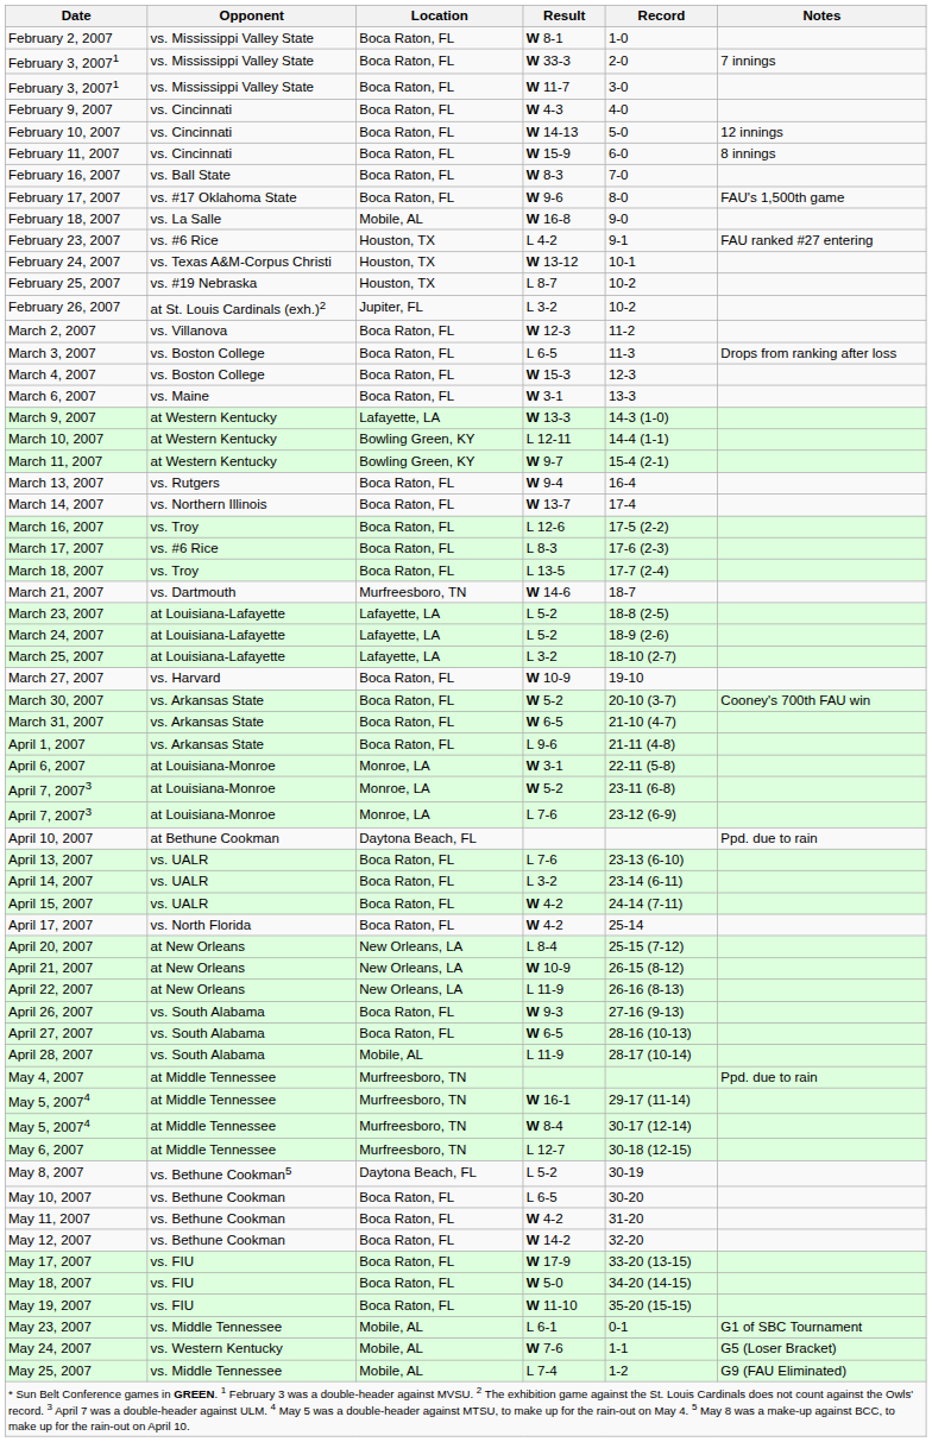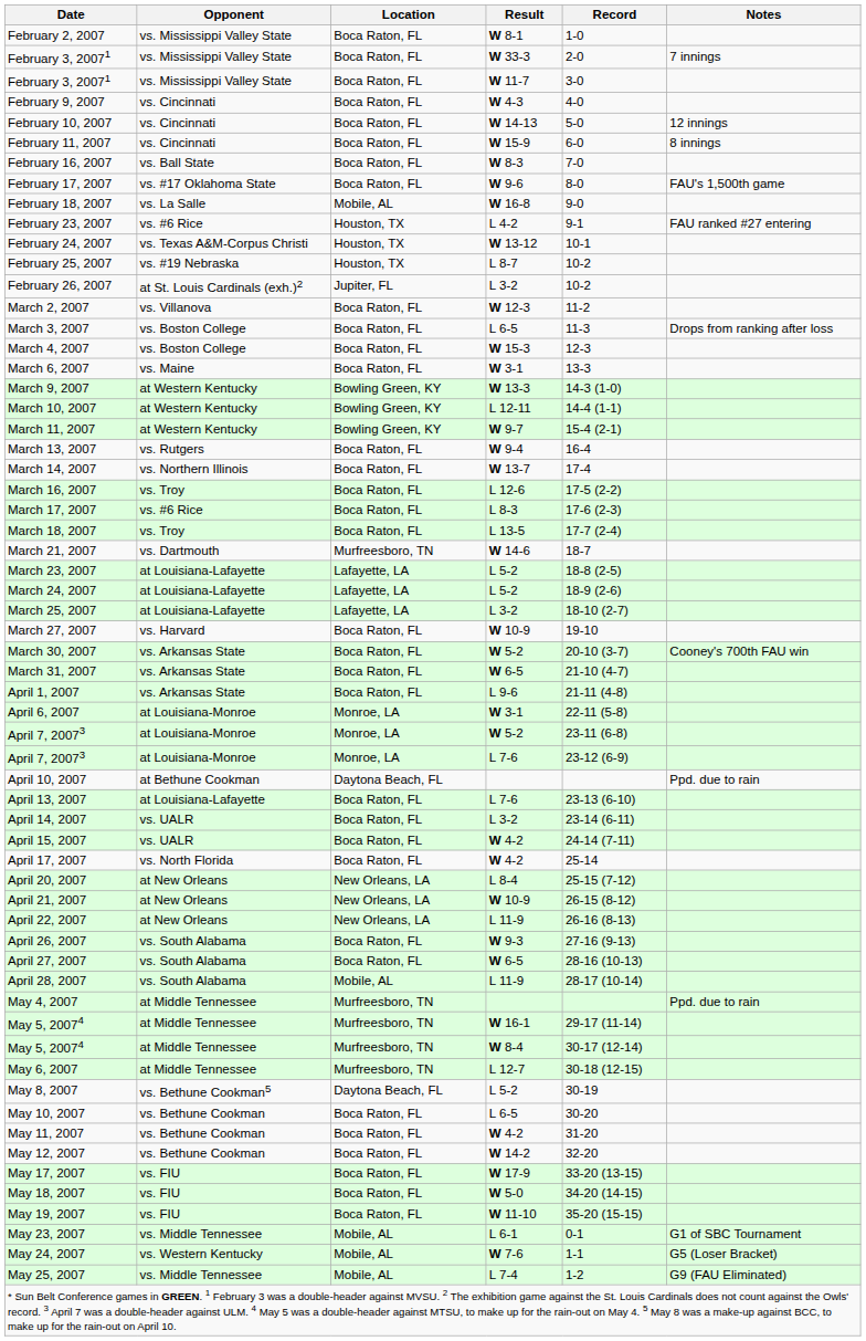 <table class="wikitable" width="68%">
 <tr>
 <th>Date</th>
 <th>Opponent</th>
 <th>Location</th>
 <th>Result</th>
 <th>Record</th>
 <th>Notes</th>
 </tr>
 <tr>
 <td>February 2, 2007</td>
 <td>vs. Mississippi Valley State</td>
 <td>Boca Raton, FL</td>
 <td><strong>W</strong> 8-1</td>
 <td>1-0</td>
 <td></td>
 </tr>
 <tr>
 <td>February 3, 2007<sup>1</sup></td>
 <td>vs. Mississippi Valley State</td>
 <td>Boca Raton, FL</td>
 <td><strong>W</strong> 33-3</td>
 <td>2-0</td>
 <td>7 innings</td>
 </tr>
 <tr>
 <td>February 3, 2007<sup>1</sup></td>
 <td>vs. Mississippi Valley State</td>
 <td>Boca Raton, FL</td>
 <td><strong>W</strong> 11-7</td>
 <td>3-0</td>
 <td></td>
 </tr>
 <tr>
 <td>February 9, 2007</td>
 <td>vs. Cincinnati</td>
 <td>Boca Raton, FL</td>
 <td><strong>W</strong> 4-3</td>
 <td>4-0</td>
 <td></td>
 </tr>
 <tr>
 <td>February 10, 2007</td>
 <td>vs. Cincinnati</td>
 <td>Boca Raton, FL</td>
 <td><strong>W</strong> 14-13</td>
 <td>5-0</td>
 <td>12 innings</td>
 </tr>
 <tr>
 <td>February 11, 2007</td>
 <td>vs. Cincinnati</td>
 <td>Boca Raton, FL</td>
 <td><strong>W</strong> 15-9</td>
 <td>6-0</td>
 <td>8 innings</td>
 </tr>
 <tr>
 <td>February 16, 2007</td>
 <td>vs. Ball State</td>
 <td>Boca Raton, FL</td>
 <td><strong>W</strong> 8-3</td>
 <td>7-0</td>
 <td></td>
 </tr>
 <tr>
 <td>February 17, 2007</td>
 <td>vs. #17 Oklahoma State</td>
 <td>Boca Raton, FL</td>
 <td><strong>W</strong> 9-6</td>
 <td>8-0</td>
 <td>FAU's 1,500th game</td>
 </tr>
 <tr>
 <td>February 18, 2007</td>
 <td>vs. La Salle</td>
 <td>Mobile, AL</td>
 <td><strong>W</strong> 16-8</td>
 <td>9-0</td>
 <td></td>
 </tr>
 <tr>
 <td>February 23, 2007</td>
 <td>vs. #6 Rice</td>
 <td>Houston, TX</td>
 <td>L 4-2</td>
 <td>9-1</td>
 <td>FAU ranked #27 entering</td>
 </tr>
 <tr>
 <td>February 24, 2007</td>
 <td>vs. Texas A&M-Corpus Christi</td>
 <td>Houston, TX</td>
 <td><strong>W</strong> 13-12</td>
 <td>10-1</td>
 <td></td>
 </tr>
 <tr>
 <td>February 25, 2007</td>
 <td>vs. #19 Nebraska</td>
 <td>Houston, TX</td>
 <td>L 8-7</td>
 <td>10-2</td>
 <td></td>
 </tr>
 <tr>
 <td>February 26, 2007</td>
 <td>at St. Louis Cardinals (exh.)<sup>2</sup></td>
 <td>Jupiter, FL</td>
 <td>L 3-2</td>
 <td>10-2</td>
 <td></td>
 </tr>
 <tr>
 <td>March 2, 2007</td>
 <td>vs. Villanova</td>
 <td>Boca Raton, FL</td>
 <td><strong>W</strong> 12-3</td>
 <td>11-2</td>
 <td></td>
 </tr>
 <tr>
 <td>March 3, 2007</td>
 <td>vs. Boston College</td>
 <td>Boca Raton, FL</td>
 <td>L 6-5</td>
 <td>11-3</td>
 <td>Drops from ranking after loss</td>
 </tr>
 <tr>
 <td>March 4, 2007</td>
 <td>vs. Boston College</td>
 <td>Boca Raton, FL</td>
 <td><strong>W</strong> 15-3</td>
 <td>12-3</td>
 <td></td>
 </tr>
 <tr>
 <td>March 6, 2007</td>
 <td>vs. Maine</td>
 <td>Boca Raton, FL</td>
 <td><strong>W</strong> 3-1</td>
 <td>13-3</td>
 <td></td>
 </tr>
 <tr style="background: #ddffdd;">
 <td>March 9, 2007</td>
 <td>at Western Kentucky</td>
-<td>Lafayette, LA</td>
+<td>Bowling Green, KY</td>
 <td><strong>W</strong> 13-3</td>
 <td>14-3 (1-0)</td>
 <td></td>
 </tr>
 <tr style="background: #ddffdd;">
 <td>March 10, 2007</td>
 <td>at Western Kentucky</td>
 <td>Bowling Green, KY</td>
 <td>L 12-11</td>
 <td>14-4 (1-1)</td>
 <td></td>
 </tr>
 <tr style="background: #ddffdd;">
 <td>March 11, 2007</td>
 <td>at Western Kentucky</td>
 <td>Bowling Green, KY</td>
 <td><strong>W</strong> 9-7</td>
 <td>15-4 (2-1)</td>
 <td></td>
 </tr>
 <tr>
 <td>March 13, 2007</td>
 <td>vs. Rutgers</td>
 <td>Boca Raton, FL</td>
 <td><strong>W</strong> 9-4</td>
 <td>16-4</td>
 <td></td>
 </tr>
 <tr>
 <td>March 14, 2007</td>
 <td>vs. Northern Illinois</td>
 <td>Boca Raton, FL</td>
 <td><strong>W</strong> 13-7</td>
 <td>17-4</td>
 <td></td>
 </tr>
 <tr style="background: #ddffdd;">
 <td>March 16, 2007</td>
 <td>vs. Troy</td>
 <td>Boca Raton, FL</td>
 <td>L 12-6</td>
 <td>17-5 (2-2)</td>
 <td></td>
 </tr>
 <tr style="background: #ddffdd;">
 <td>March 17, 2007</td>
 <td>vs. #6 Rice</td>
 <td>Boca Raton, FL</td>
 <td>L 8-3</td>
 <td>17-6 (2-3)</td>
 <td></td>
 </tr>
 <tr style="background: #ddffdd;">
 <td>March 18, 2007</td>
 <td>vs. Troy</td>
 <td>Boca Raton, FL</td>
 <td>L 13-5</td>
 <td>17-7 (2-4)</td>
 <td></td>
 </tr>
 <tr>
 <td>March 21, 2007</td>
 <td>vs. Dartmouth</td>
 <td>Murfreesboro, TN</td>
 <td><strong>W</strong> 14-6</td>
 <td>18-7</td>
 <td></td>
 </tr>
 <tr style="background: #ddffdd;">
 <td>March 23, 2007</td>
 <td>at Louisiana-Lafayette</td>
 <td>Lafayette, LA</td>
 <td>L 5-2</td>
 <td>18-8 (2-5)</td>
 <td></td>
 </tr>
 <tr style="background: #ddffdd;">
 <td>March 24, 2007</td>
 <td>at Louisiana-Lafayette</td>
 <td>Lafayette, LA</td>
 <td>L 5-2</td>
 <td>18-9 (2-6)</td>
 <td></td>
 </tr>
 <tr style="background: #ddffdd;">
 <td>March 25, 2007</td>
 <td>at Louisiana-Lafayette</td>
 <td>Lafayette, LA</td>
 <td>L 3-2</td>
 <td>18-10 (2-7)</td>
 <td></td>
 </tr>
 <tr>
 <td>March 27, 2007</td>
 <td>vs. Harvard</td>
 <td>Boca Raton, FL</td>
 <td><strong>W</strong> 10-9</td>
 <td>19-10</td>
 <td></td>
 </tr>
 <tr style="background: #ddffdd;">
 <td>March 30, 2007</td>
 <td>vs. Arkansas State</td>
 <td>Boca Raton, FL</td>
 <td><strong>W</strong> 5-2</td>
 <td>20-10 (3-7)</td>
 <td>Cooney's 700th FAU win</td>
 </tr>
 <tr style="background: #ddffdd;">
 <td>March 31, 2007</td>
 <td>vs. Arkansas State</td>
 <td>Boca Raton, FL</td>
 <td><strong>W</strong> 6-5</td>
 <td>21-10 (4-7)</td>
 <td></td>
 </tr>
 <tr style="background: #ddffdd;">
 <td>April 1, 2007</td>
 <td>vs. Arkansas State</td>
 <td>Boca Raton, FL</td>
 <td>L 9-6</td>
 <td>21-11 (4-8)</td>
 <td></td>
 </tr>
 <tr style="background: #ddffdd;">
 <td>April 6, 2007</td>
 <td>at Louisiana-Monroe</td>
 <td>Monroe, LA</td>
 <td><strong>W</strong> 3-1</td>
 <td>22-11 (5-8)</td>
 <td></td>
 </tr>
 <tr style="background: #ddffdd;">
 <td>April 7, 2007<sup>3</sup></td>
 <td>at Louisiana-Monroe</td>
 <td>Monroe, LA</td>
 <td><strong>W</strong> 5-2</td>
 <td>23-11 (6-8)</td>
 <td></td>
 </tr>
 <tr style="background: #ddffdd;">
 <td>April 7, 2007<sup>3</sup></td>
 <td>at Louisiana-Monroe</td>
 <td>Monroe, LA</td>
 <td>L 7-6</td>
 <td>23-12 (6-9)</td>
 <td></td>
 </tr>
 <tr>
 <td>April 10, 2007</td>
 <td>at Bethune Cookman</td>
 <td>Daytona Beach, FL</td>
 <td></td>
 <td></td>
 <td>Ppd. due to rain</td>
 </tr>
 <tr style="background: #ddffdd;">
 <td>April 13, 2007</td>
-<td>vs. UALR</td>
+<td>at Louisiana-Lafayette</td>
 <td>Boca Raton, FL</td>
 <td>L 7-6</td>
 <td>23-13 (6-10)</td>
 <td></td>
 </tr>
 <tr style="background: #ddffdd;">
 <td>April 14, 2007</td>
 <td>vs. UALR</td>
 <td>Boca Raton, FL</td>
 <td>L 3-2</td>
 <td>23-14 (6-11)</td>
 <td></td>
 </tr>
 <tr style="background: #ddffdd;">
 <td>April 15, 2007</td>
 <td>vs. UALR</td>
 <td>Boca Raton, FL</td>
 <td><strong>W</strong> 4-2</td>
 <td>24-14 (7-11)</td>
 <td></td>
 </tr>
 <tr>
 <td>April 17, 2007</td>
 <td>vs. North Florida</td>
 <td>Boca Raton, FL</td>
 <td><strong>W</strong> 4-2</td>
 <td>25-14</td>
 <td></td>
 </tr>
 <tr style="background: #ddffdd;">
 <td>April 20, 2007</td>
 <td>at New Orleans</td>
 <td>New Orleans, LA</td>
 <td>L 8-4</td>
 <td>25-15 (7-12)</td>
 <td></td>
 </tr>
 <tr style="background: #ddffdd;">
 <td>April 21, 2007</td>
 <td>at New Orleans</td>
 <td>New Orleans, LA</td>
 <td><strong>W</strong> 10-9</td>
 <td>26-15 (8-12)</td>
 <td></td>
 </tr>
 <tr style="background: #ddffdd;">
 <td>April 22, 2007</td>
 <td>at New Orleans</td>
 <td>New Orleans, LA</td>
 <td>L 11-9</td>
 <td>26-16 (8-13)</td>
 <td></td>
 </tr>
 <tr style="background: #ddffdd;">
 <td>April 26, 2007</td>
 <td>vs. South Alabama</td>
 <td>Boca Raton, FL</td>
 <td><strong>W</strong> 9-3</td>
 <td>27-16 (9-13)</td>
 <td></td>
 </tr>
 <tr style="background: #ddffdd;">
 <td>April 27, 2007</td>
 <td>vs. South Alabama</td>
 <td>Boca Raton, FL</td>
 <td><strong>W</strong> 6-5</td>
 <td>28-16 (10-13)</td>
 <td></td>
 </tr>
 <tr style="background: #ddffdd;">
 <td>April 28, 2007</td>
 <td>vs. South Alabama</td>
 <td>Mobile, AL</td>
 <td>L 11-9</td>
 <td>28-17 (10-14)</td>
 <td></td>
 </tr>
 <tr style="background: #ddffdd;">
 <td>May 4, 2007</td>
 <td>at Middle Tennessee</td>
 <td>Murfreesboro, TN</td>
 <td></td>
 <td></td>
 <td>Ppd. due to rain</td>
 </tr>
 <tr style="background: #ddffdd;">
 <td>May 5, 2007<sup>4</sup></td>
 <td>at Middle Tennessee</td>
 <td>Murfreesboro, TN</td>
 <td><strong>W</strong> 16-1</td>
 <td>29-17 (11-14)</td>
 <td></td>
 </tr>
 <tr style="background: #ddffdd;">
 <td>May 5, 2007<sup>4</sup></td>
 <td>at Middle Tennessee</td>
 <td>Murfreesboro, TN</td>
 <td><strong>W</strong> 8-4</td>
 <td>30-17 (12-14)</td>
 <td></td>
 </tr>
 <tr style="background: #ddffdd;">
 <td>May 6, 2007</td>
 <td>at Middle Tennessee</td>
 <td>Murfreesboro, TN</td>
 <td>L 12-7</td>
 <td>30-18 (12-15)</td>
 <td></td>
 </tr>
 <tr>
 <td>May 8, 2007</td>
 <td>vs. Bethune Cookman<sup>5</sup></td>
 <td>Daytona Beach, FL</td>
 <td>L 5-2</td>
 <td>30-19</td>
 <td></td>
 </tr>
 <tr>
 <td>May 10, 2007</td>
 <td>vs. Bethune Cookman</td>
 <td>Boca Raton, FL</td>
 <td>L 6-5</td>
 <td>30-20</td>
 <td></td>
 </tr>
 <tr>
 <td>May 11, 2007</td>
 <td>vs. Bethune Cookman</td>
 <td>Boca Raton, FL</td>
 <td><strong>W</strong> 4-2</td>
 <td>31-20</td>
 <td></td>
 </tr>
 <tr>
 <td>May 12, 2007</td>
 <td>vs. Bethune Cookman</td>
 <td>Boca Raton, FL</td>
 <td><strong>W</strong> 14-2</td>
 <td>32-20</td>
 <td></td>
 </tr>
 <tr style="background: #ddffdd;">
 <td>May 17, 2007</td>
 <td>vs. FIU</td>
 <td>Boca Raton, FL</td>
 <td><strong>W</strong> 17-9</td>
 <td>33-20 (13-15)</td>
 <td></td>
 </tr>
 <tr style="background: #ddffdd;">
 <td>May 18, 2007</td>
 <td>vs. FIU</td>
 <td>Boca Raton, FL</td>
 <td><strong>W</strong> 5-0</td>
 <td>34-20 (14-15)</td>
 <td></td>
 </tr>
 <tr style="background: #ddffdd;">
 <td>May 19, 2007</td>
 <td>vs. FIU</td>
 <td>Boca Raton, FL</td>
 <td><strong>W</strong> 11-10</td>
 <td>35-20 (15-15)</td>
 <td></td>
 </tr>
 <tr style="background: #ddffdd;">
 <td>May 23, 2007</td>
 <td>vs. Middle Tennessee</td>
 <td>Mobile, AL</td>
 <td>L 6-1</td>
 <td>0-1</td>
 <td>G1 of SBC Tournament</td>
 </tr>
 <tr style="background: #ddffdd;">
 <td>May 24, 2007</td>
 <td>vs. Western Kentucky</td>
 <td>Mobile, AL</td>
 <td><strong>W</strong> 7-6</td>
 <td>1-1</td>
 <td>G5 (Loser Bracket)</td>
 </tr>
 <tr style="background: #ddffdd;">
 <td>May 25, 2007</td>
 <td>vs. Middle Tennessee</td>
 <td>Mobile, AL</td>
 <td>L 7-4</td>
 <td>1-2</td>
 <td>G9 (FAU Eliminated)</td>
 </tr>
 <tr>
 <td colspan="6"><small>* Sun Belt Conference games in <span><strong>GREEN</strong></span>. <sup>1</sup> February 3 was a double-header against MVSU.  <sup>2</sup> The exhibition game against the St. Louis Cardinals does not count against the Owls' record.  <sup>3</sup> April 7 was a double-header against ULM.  <sup>4</sup> May 5 was a double-header against MTSU, to make up for the rain-out on May 4.  <sup>5</sup> May 8 was a make-up against BCC, to make up for the rain-out on April 10.</small></td>
 </tr>
 </table>
